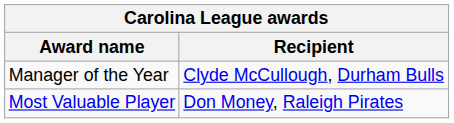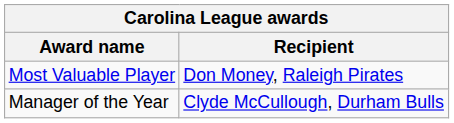 <table class="wikitable">
 <tr>
 <th colspan="2">Carolina League awards</th>
 </tr>
 <tr>
 <th>Award name</th>
 <th>Recipient</th>
 </tr>
 <tr>
+<td><a href='#'>Most Valuable Player</a></td>
+<td><a href='#'>Don Money</a>, <a href='#'>Raleigh Pirates</a></td>
+</tr>
+<tr>
 <td>Manager of the Year</td>
 <td><a href='#'>Clyde McCullough</a>, <a href='#'>Durham Bulls</a></td>
 </tr>
-<tr>
-<td><a href='#'>Most Valuable Player</a></td>
-<td><a href='#'>Don Money</a>, <a href='#'>Raleigh Pirates</a></td>
-</tr>
 </table>
